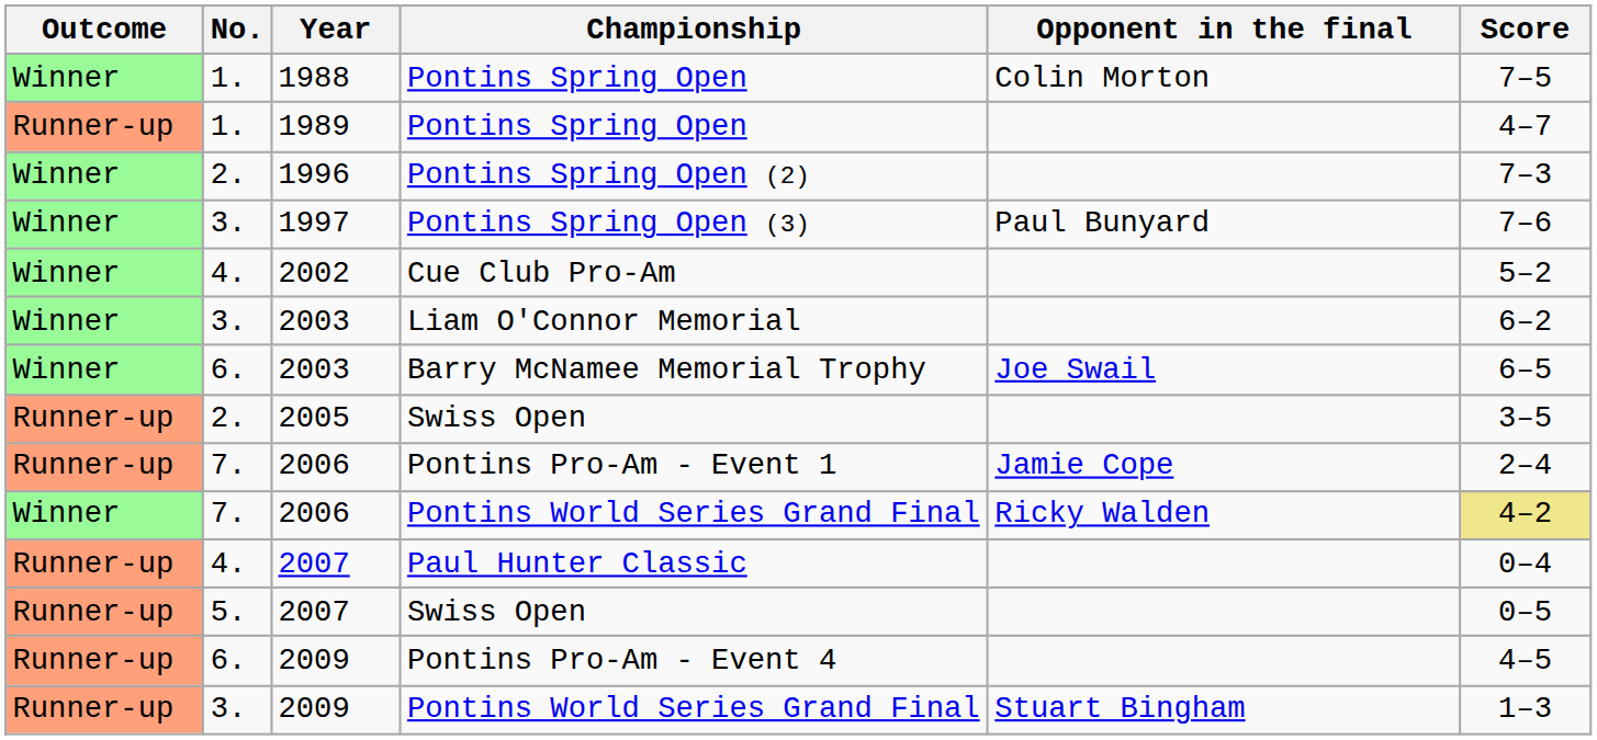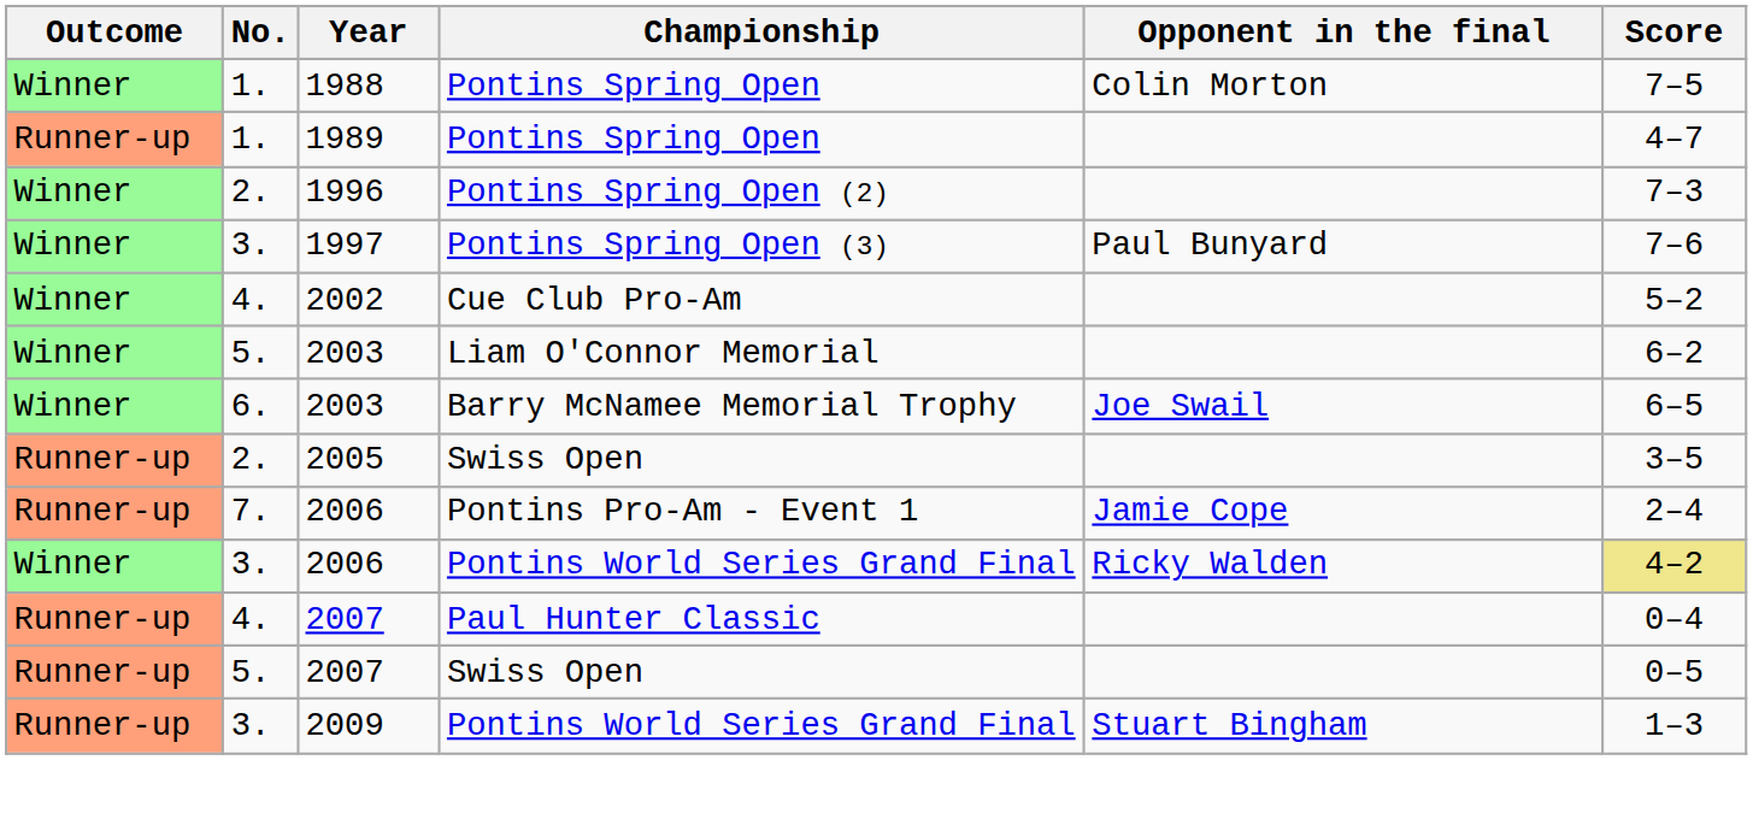 <table class="sortable wikitable">
 <tr>
 <th width="80">Outcome</th>
 <th width="20">No.</th>
 <th width="50">Year</th>
 <th style="width:250px;">Championship</th>
 <th style="width:200px;">Opponent in the final</th>
 <th style="width:50px;">Score</th>
 </tr>
 <tr>
 <td style="background:#98FB98">Winner</td>
 <td>1.</td>
 <td>1988</td>
 <td><a href='#'>Pontins Spring Open</a></td>
 <td> Colin Morton</td>
 <td align="center">7–5</td>
 </tr>
 <tr>
 <td style="background:#ffa07a;">Runner-up</td>
 <td>1.</td>
 <td>1989</td>
 <td><a href='#'>Pontins Spring Open</a></td>
 <td> </td>
 <td align="center">4–7</td>
 </tr>
 <tr>
 <td style="background:#98FB98">Winner</td>
 <td>2.</td>
 <td>1996</td>
 <td><a href='#'>Pontins Spring Open</a> <small>(2)</small></td>
 <td> </td>
 <td align="center">7–3</td>
 </tr>
 <tr>
 <td style="background:#98FB98">Winner</td>
 <td>3.</td>
 <td>1997</td>
 <td><a href='#'>Pontins Spring Open</a> <small>(3)</small></td>
 <td> Paul Bunyard</td>
 <td align="center">7–6</td>
 </tr>
 <tr>
 <td style="background:#98FB98">Winner</td>
 <td>4.</td>
 <td>2002</td>
 <td>Cue Club Pro-Am</td>
 <td> </td>
 <td align="center">5–2</td>
 </tr>
 <tr>
 <td style="background:#98FB98">Winner</td>
-<td>3.</td>
+<td>5.</td>
 <td>2003</td>
 <td>Liam O'Connor Memorial</td>
 <td> </td>
 <td align="center">6–2</td>
 </tr>
 <tr>
 <td style="background:#98FB98">Winner</td>
 <td>6.</td>
 <td>2003</td>
 <td>Barry McNamee Memorial Trophy</td>
 <td> <a href='#'>Joe Swail</a></td>
 <td align="center">6–5</td>
 </tr>
 <tr>
 <td style="background:#ffa07a;">Runner-up</td>
 <td>2.</td>
 <td>2005</td>
 <td>Swiss Open</td>
 <td> </td>
 <td align="center">3–5</td>
 </tr>
 <tr>
 <td style="background:#ffa07a;">Runner-up</td>
 <td>7.</td>
 <td>2006</td>
 <td>Pontins Pro-Am - Event 1</td>
 <td> <a href='#'>Jamie Cope</a></td>
 <td align="center">2–4</td>
 </tr>
 <tr>
 <td style="background:#98FB98">Winner</td>
-<td>7.</td>
+<td>3.</td>
 <td>2006</td>
 <td><a href='#'>Pontins World Series Grand Final</a></td>
 <td> <a href='#'>Ricky Walden</a></td>
 <td align="center" style="background: khaki;">4–2</td>
 </tr>
 <tr>
 <td style="background:#ffa07a;">Runner-up</td>
 <td>4.</td>
 <td><a href='#'>2007</a></td>
 <td><a href='#'>Paul Hunter Classic</a></td>
 <td> </td>
 <td align="center">0–4</td>
 </tr>
 <tr>
 <td style="background:#ffa07a;">Runner-up</td>
 <td>5.</td>
 <td>2007</td>
 <td>Swiss Open</td>
 <td> </td>
 <td align="center">0–5</td>
 </tr>
 <tr>
 <td style="background:#ffa07a;">Runner-up</td>
-<td>6.</td>
-<td>2009</td>
-<td>Pontins Pro-Am - Event 4</td>
-<td> </td>
-<td align="center">4–5</td>
-</tr>
-<tr>
-<td style="background:#ffa07a;">Runner-up</td>
 <td>3.</td>
 <td>2009</td>
 <td><a href='#'>Pontins World Series Grand Final</a></td>
 <td> <a href='#'>Stuart Bingham</a></td>
 <td align="center">1–3</td>
 </tr>
 </table>
